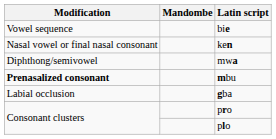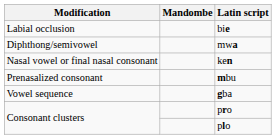 <table class="wikitable">
 <tr>
 <th>Modification</th>
 <th>Mandombe</th>
 <th>Latin script</th>
 </tr>
 <tr>
-<td>Vowel sequence</td>
+<td>Labial occlusion</td>
 <td></td>
 <td>bi<strong>e</strong></td>
+</tr>
+<tr>
+<td>Diphthong/semivowel</td>
+<td></td>
+<td>mw<strong>a</strong></td>
 </tr>
 <tr>
 <td>Nasal vowel or final nasal consonant</td>
 <td></td>
 <td>ke<strong>n</strong></td>
 </tr>
 <tr>
-<td>Diphthong/semivowel</td>
-<td></td>
-<td>mw<strong>a</strong></td>
-</tr>
-<tr>
-<td><strong>Prenasalized consonant</strong></td>
+<td>Prenasalized consonant</td>
 <td></td>
 <td><strong>m</strong>bu</td>
 </tr>
 <tr>
-<td>Labial occlusion</td>
+<td>Vowel sequence</td>
 <td></td>
 <td><strong>g</strong>ba</td>
 </tr>
 <tr>
 <td rowspan="2">Consonant clusters</td>
 <td></td>
 <td>p<strong>r</strong>o</td>
 </tr>
 <tr>
 <td></td>
 <td>p<strong>l</strong>o</td>
 </tr>
 </table>
